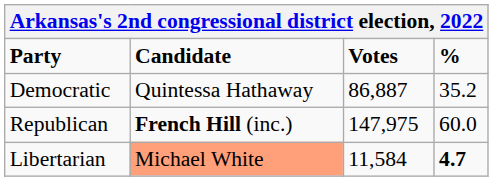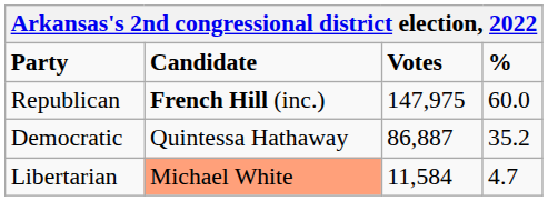 <table class="wikitable">
 <tr>
 <th colspan="4"><a href='#'>Arkansas's 2nd congressional district</a> election, <a href='#'>2022</a></th>
 </tr>
 <tr>
 <td><strong>Party</strong></td>
 <td><strong>Candidate</strong></td>
 <td><strong>Votes</strong></td>
 <td><strong>%</strong></td>
 </tr>
 <tr>
+<td>Republican</td>
+<td><strong>French Hill</strong> (inc.)</td>
+<td>147,975</td>
+<td>60.0</td>
+</tr>
+<tr>
 <td>Democratic</td>
 <td>Quintessa Hathaway</td>
 <td>86,887</td>
 <td>35.2</td>
 </tr>
 <tr>
-<td>Republican</td>
-<td><strong>French Hill</strong> (inc.)</td>
-<td>147,975</td>
-<td>60.0</td>
-</tr>
-<tr>
 <td>Libertarian</td>
 <td style="background: lightsalmon;">Michael White</td>
 <td>11,584</td>
-<td><strong>4.7</strong></td>
+<td>4.7</td>
 </tr>
 </table>
